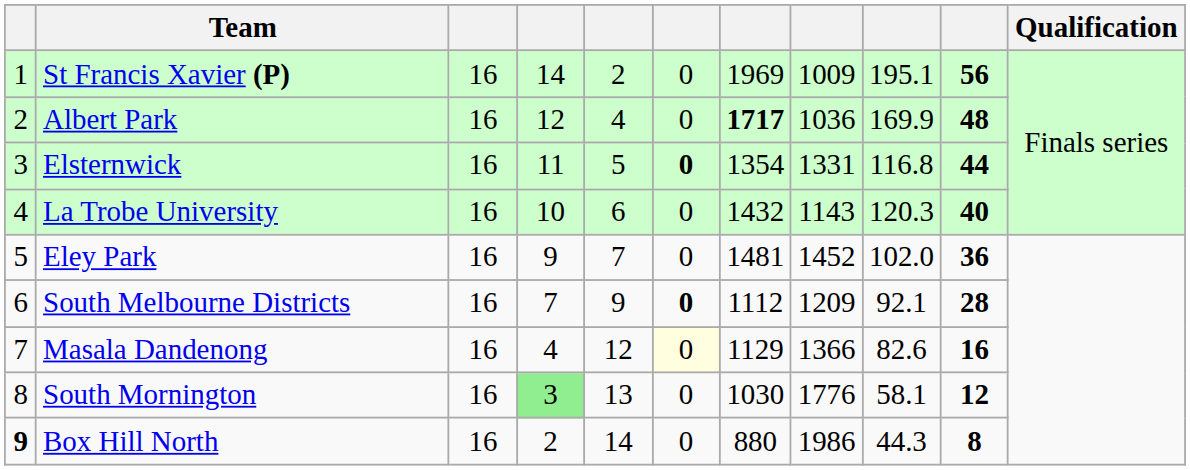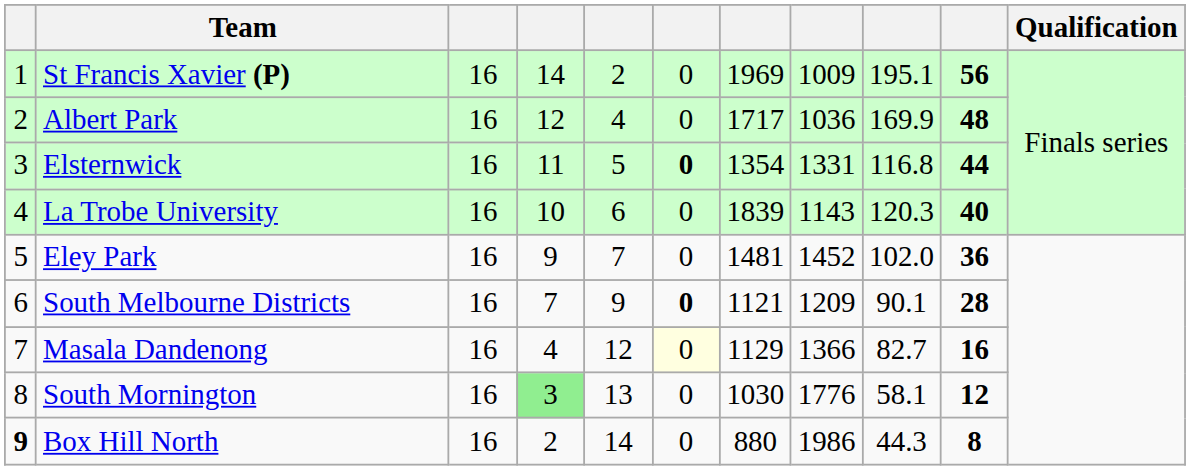 <table class="wikitable" style="text-align:center; margin-bottom:0">
 <tr>
 <th style="width:10px"></th>
 <th style="width:35%;">Team</th>
 <th style="width:30px;"></th>
 <th style="width:30px;"></th>
 <th style="width:30px;"></th>
 <th style="width:30px;"></th>
 <th style="width:30px;"></th>
 <th style="width:30px;"></th>
 <th style="width:30px;"></th>
 <th style="width:30px;"></th>
 <th>Qualification</th>
 </tr>
 <tr style="background:#ccffcc;">
 <td>1</td>
 <td style="text-align:left;"><a href='#'>St Francis Xavier</a> <strong>(P)</strong></td>
 <td>16</td>
 <td>14</td>
 <td>2</td>
 <td>0</td>
 <td>1969</td>
 <td>1009</td>
 <td>195.1</td>
 <td><strong>56</strong></td>
 <td rowspan=4>Finals series</td>
 </tr>
 <tr style="background:#ccffcc;">
 <td>2</td>
 <td style="text-align:left;"><a href='#'>Albert Park</a></td>
 <td>16</td>
 <td>12</td>
 <td>4</td>
 <td>0</td>
-<td><strong>1717</strong></td>
+<td>1717</td>
 <td>1036</td>
 <td>169.9</td>
 <td><strong>48</strong></td>
 </tr>
 <tr style="background:#ccffcc;">
 <td>3</td>
 <td style="text-align:left;"><a href='#'>Elsternwick</a></td>
 <td>16</td>
 <td>11</td>
 <td>5</td>
 <td><strong>0</strong></td>
 <td>1354</td>
 <td>1331</td>
 <td>116.8</td>
 <td><strong>44</strong></td>
 </tr>
 <tr style="background:#ccffcc;">
 <td>4</td>
 <td style="text-align:left;"><a href='#'>La Trobe University</a></td>
 <td>16</td>
 <td>10</td>
 <td>6</td>
 <td>0</td>
-<td>1432</td>
+<td>1839</td>
 <td>1143</td>
 <td>120.3</td>
 <td><strong>40</strong></td>
 </tr>
 <tr>
 <td>5</td>
 <td style="text-align:left;"><a href='#'>Eley Park</a></td>
 <td>16</td>
 <td>9</td>
 <td>7</td>
 <td>0</td>
 <td>1481</td>
 <td>1452</td>
 <td>102.0</td>
 <td><strong>36</strong></td>
 </tr>
 <tr>
 <td>6</td>
 <td style="text-align:left;"><a href='#'>South Melbourne Districts</a></td>
 <td>16</td>
 <td>7</td>
 <td>9</td>
 <td><strong>0</strong></td>
-<td>1112</td>
+<td>1121</td>
 <td>1209</td>
-<td>92.1</td>
+<td>90.1</td>
 <td><strong>28</strong></td>
 </tr>
 <tr>
 <td>7</td>
 <td style="text-align:left;"><a href='#'>Masala Dandenong</a></td>
 <td>16</td>
 <td>4</td>
 <td>12</td>
 <td style="background: lightyellow;">0</td>
 <td>1129</td>
 <td>1366</td>
-<td>82.6</td>
+<td>82.7</td>
 <td><strong>16</strong></td>
 </tr>
 <tr>
 <td>8</td>
 <td style="text-align:left;"><a href='#'>South Mornington</a></td>
 <td>16</td>
 <td style="background: lightgreen;">3</td>
 <td>13</td>
 <td>0</td>
 <td>1030</td>
 <td>1776</td>
 <td>58.1</td>
 <td><strong>12</strong></td>
 </tr>
 <tr>
 <td><strong>9</strong></td>
 <td style="text-align:left;"><a href='#'>Box Hill North</a></td>
 <td>16</td>
 <td>2</td>
 <td>14</td>
 <td>0</td>
 <td>880</td>
 <td>1986</td>
 <td>44.3</td>
 <td><strong>8</strong></td>
 </tr>
 </table>
